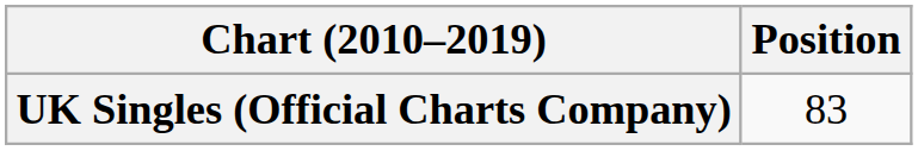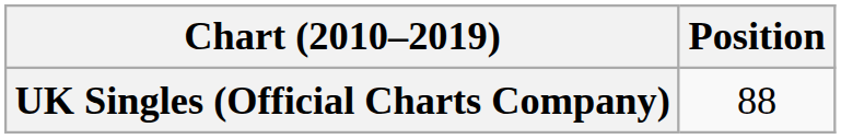 <table class="wikitable plainrowheaders" style="text-align:center">
 <tr>
 <th scope="col">Chart (2010–2019)</th>
 <th scope="col">Position</th>
 </tr>
 <tr>
 <th scope="row">UK Singles (Official Charts Company)</th>
-<td>83</td>
+<td>88</td>
 </tr>
 </table>
